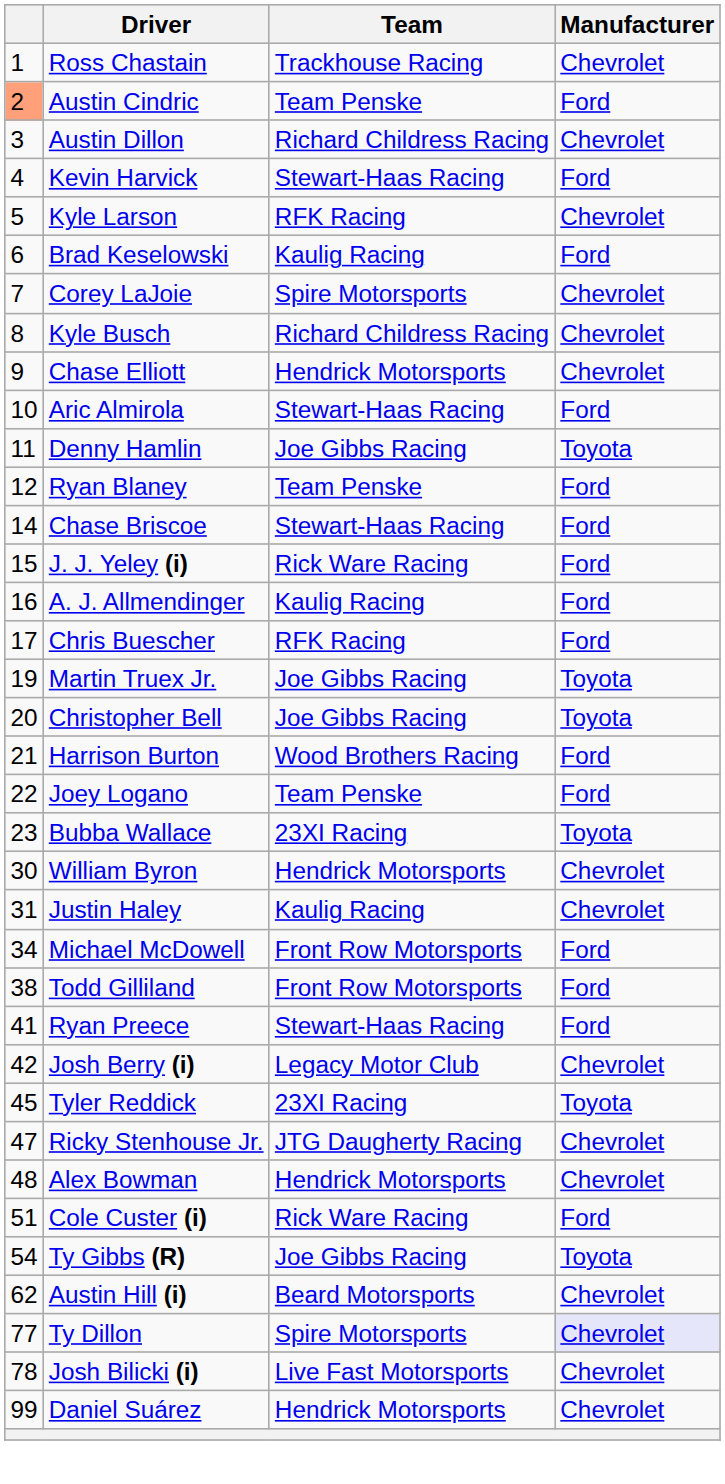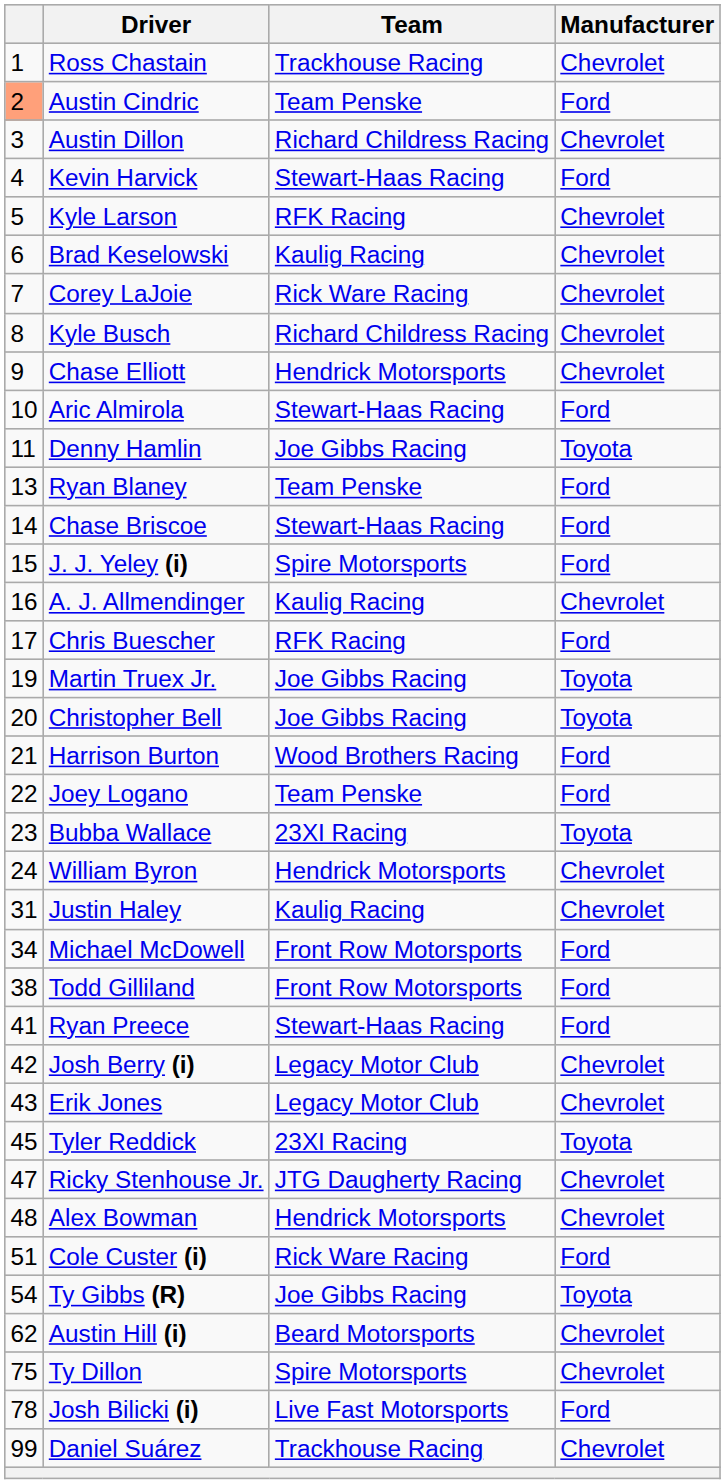 <table class="wikitable" style="font-size:95%">
 <tr>
 <th></th>
 <th>Driver</th>
 <th>Team</th>
 <th>Manufacturer</th>
 </tr>
 <tr>
 <td>1</td>
 <td><a href='#'>Ross Chastain</a></td>
 <td><a href='#'>Trackhouse Racing</a></td>
 <td><a href='#'>Chevrolet</a></td>
 </tr>
 <tr>
 <td style="background: lightsalmon;">2</td>
 <td><a href='#'>Austin Cindric</a></td>
 <td><a href='#'>Team Penske</a></td>
 <td><a href='#'>Ford</a></td>
 </tr>
 <tr>
 <td>3</td>
 <td><a href='#'>Austin Dillon</a></td>
 <td><a href='#'>Richard Childress Racing</a></td>
 <td><a href='#'>Chevrolet</a></td>
 </tr>
 <tr>
 <td>4</td>
 <td><a href='#'>Kevin Harvick</a></td>
 <td><a href='#'>Stewart-Haas Racing</a></td>
 <td><a href='#'>Ford</a></td>
 </tr>
 <tr>
 <td>5</td>
 <td><a href='#'>Kyle Larson</a></td>
 <td><a href='#'>RFK Racing</a></td>
 <td><a href='#'>Chevrolet</a></td>
 </tr>
 <tr>
 <td>6</td>
 <td><a href='#'>Brad Keselowski</a></td>
 <td><a href='#'>Kaulig Racing</a></td>
-<td><a href='#'>Ford</a></td>
+<td><a href='#'>Chevrolet</a></td>
 </tr>
 <tr>
 <td>7</td>
 <td><a href='#'>Corey LaJoie</a></td>
-<td><a href='#'>Spire Motorsports</a></td>
+<td><a href='#'>Rick Ware Racing</a></td>
 <td><a href='#'>Chevrolet</a></td>
 </tr>
 <tr>
 <td>8</td>
 <td><a href='#'>Kyle Busch</a></td>
 <td><a href='#'>Richard Childress Racing</a></td>
 <td><a href='#'>Chevrolet</a></td>
 </tr>
 <tr>
 <td>9</td>
 <td><a href='#'>Chase Elliott</a></td>
 <td><a href='#'>Hendrick Motorsports</a></td>
 <td><a href='#'>Chevrolet</a></td>
 </tr>
 <tr>
 <td>10</td>
 <td><a href='#'>Aric Almirola</a></td>
 <td><a href='#'>Stewart-Haas Racing</a></td>
 <td><a href='#'>Ford</a></td>
 </tr>
 <tr>
 <td>11</td>
 <td><a href='#'>Denny Hamlin</a></td>
 <td><a href='#'>Joe Gibbs Racing</a></td>
 <td><a href='#'>Toyota</a></td>
 </tr>
 <tr>
-<td>12</td>
+<td>13</td>
 <td><a href='#'>Ryan Blaney</a></td>
 <td><a href='#'>Team Penske</a></td>
 <td><a href='#'>Ford</a></td>
 </tr>
 <tr>
 <td>14</td>
 <td><a href='#'>Chase Briscoe</a></td>
 <td><a href='#'>Stewart-Haas Racing</a></td>
 <td><a href='#'>Ford</a></td>
 </tr>
 <tr>
 <td>15</td>
 <td><a href='#'>J. J. Yeley</a> <strong>(i)</strong></td>
-<td><a href='#'>Rick Ware Racing</a></td>
+<td><a href='#'>Spire Motorsports</a></td>
 <td><a href='#'>Ford</a></td>
 </tr>
 <tr>
 <td>16</td>
 <td><a href='#'>A. J. Allmendinger</a></td>
 <td><a href='#'>Kaulig Racing</a></td>
-<td><a href='#'>Ford</a></td>
+<td><a href='#'>Chevrolet</a></td>
 </tr>
 <tr>
 <td>17</td>
 <td><a href='#'>Chris Buescher</a></td>
 <td><a href='#'>RFK Racing</a></td>
 <td><a href='#'>Ford</a></td>
 </tr>
 <tr>
 <td>19</td>
 <td><a href='#'>Martin Truex Jr.</a></td>
 <td><a href='#'>Joe Gibbs Racing</a></td>
 <td><a href='#'>Toyota</a></td>
 </tr>
 <tr>
 <td>20</td>
 <td><a href='#'>Christopher Bell</a></td>
 <td><a href='#'>Joe Gibbs Racing</a></td>
 <td><a href='#'>Toyota</a></td>
 </tr>
 <tr>
 <td>21</td>
 <td><a href='#'>Harrison Burton</a></td>
 <td><a href='#'>Wood Brothers Racing</a></td>
 <td><a href='#'>Ford</a></td>
 </tr>
 <tr>
 <td>22</td>
 <td><a href='#'>Joey Logano</a></td>
 <td><a href='#'>Team Penske</a></td>
 <td><a href='#'>Ford</a></td>
 </tr>
 <tr>
 <td>23</td>
 <td><a href='#'>Bubba Wallace</a></td>
 <td><a href='#'>23XI Racing</a></td>
 <td><a href='#'>Toyota</a></td>
 </tr>
 <tr>
-<td>30</td>
+<td>24</td>
 <td><a href='#'>William Byron</a></td>
 <td><a href='#'>Hendrick Motorsports</a></td>
 <td><a href='#'>Chevrolet</a></td>
 </tr>
 <tr>
 <td>31</td>
 <td><a href='#'>Justin Haley</a></td>
 <td><a href='#'>Kaulig Racing</a></td>
 <td><a href='#'>Chevrolet</a></td>
 </tr>
 <tr>
 <td>34</td>
 <td><a href='#'>Michael McDowell</a></td>
 <td><a href='#'>Front Row Motorsports</a></td>
 <td><a href='#'>Ford</a></td>
 </tr>
 <tr>
 <td>38</td>
 <td><a href='#'>Todd Gilliland</a></td>
 <td><a href='#'>Front Row Motorsports</a></td>
 <td><a href='#'>Ford</a></td>
 </tr>
 <tr>
 <td>41</td>
 <td><a href='#'>Ryan Preece</a></td>
 <td><a href='#'>Stewart-Haas Racing</a></td>
 <td><a href='#'>Ford</a></td>
 </tr>
 <tr>
 <td>42</td>
 <td><a href='#'>Josh Berry</a> <strong>(i)</strong></td>
+<td><a href='#'>Legacy Motor Club</a></td>
+<td><a href='#'>Chevrolet</a></td>
+</tr>
+<tr>
+<td>43</td>
+<td><a href='#'>Erik Jones</a></td>
 <td><a href='#'>Legacy Motor Club</a></td>
 <td><a href='#'>Chevrolet</a></td>
 </tr>
 <tr>
 <td>45</td>
 <td><a href='#'>Tyler Reddick</a></td>
 <td><a href='#'>23XI Racing</a></td>
 <td><a href='#'>Toyota</a></td>
 </tr>
 <tr>
 <td>47</td>
 <td nowrap><a href='#'>Ricky Stenhouse Jr.</a></td>
 <td><a href='#'>JTG Daugherty Racing</a></td>
 <td><a href='#'>Chevrolet</a></td>
 </tr>
 <tr>
 <td>48</td>
 <td><a href='#'>Alex Bowman</a></td>
 <td><a href='#'>Hendrick Motorsports</a></td>
 <td><a href='#'>Chevrolet</a></td>
 </tr>
 <tr>
 <td>51</td>
 <td><a href='#'>Cole Custer</a> <strong>(i)</strong></td>
 <td><a href='#'>Rick Ware Racing</a></td>
 <td><a href='#'>Ford</a></td>
 </tr>
 <tr>
 <td>54</td>
 <td><a href='#'>Ty Gibbs</a> <strong>(R)</strong></td>
 <td><a href='#'>Joe Gibbs Racing</a></td>
 <td><a href='#'>Toyota</a></td>
 </tr>
 <tr>
 <td>62</td>
 <td><a href='#'>Austin Hill</a> <strong>(i)</strong></td>
 <td><a href='#'>Beard Motorsports</a></td>
 <td><a href='#'>Chevrolet</a></td>
 </tr>
 <tr>
-<td>77</td>
+<td>75</td>
 <td><a href='#'>Ty Dillon</a></td>
 <td><a href='#'>Spire Motorsports</a></td>
-<td style="background: lavender;"><a href='#'>Chevrolet</a></td>
+<td><a href='#'>Chevrolet</a></td>
 </tr>
 <tr>
 <td>78</td>
 <td><a href='#'>Josh Bilicki</a> <strong>(i)</strong></td>
 <td><a href='#'>Live Fast Motorsports</a></td>
-<td><a href='#'>Chevrolet</a></td>
+<td><a href='#'>Ford</a></td>
 </tr>
 <tr>
 <td>99</td>
 <td><a href='#'>Daniel Suárez</a></td>
-<td><a href='#'>Hendrick Motorsports</a></td>
+<td><a href='#'>Trackhouse Racing</a></td>
 <td><a href='#'>Chevrolet</a></td>
 </tr>
 <tr>
 <th colspan="4"></th>
 </tr>
 </table>
